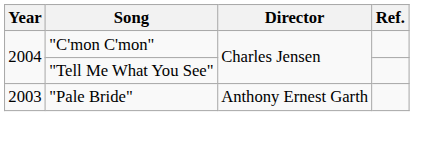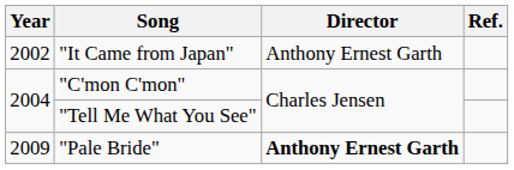 <table class="wikitable">
 <tr>
 <th>Year</th>
 <th>Song</th>
 <th>Director</th>
 <th>Ref.</th>
+</tr>
+<tr>
+<td>2002</td>
+<td>"It Came from Japan"</td>
+<td>Anthony Ernest Garth</td>
+<td></td>
 </tr>
 <tr>
 <td rowspan="2">2004</td>
 <td>"C'mon C'mon"</td>
 <td rowspan="2">Charles Jensen</td>
 <td></td>
 </tr>
 <tr>
 <td>"Tell Me What You See"</td>
 <td></td>
 </tr>
 <tr>
-<td>2003</td>
+<td>2009</td>
 <td>"Pale Bride"</td>
-<td>Anthony Ernest Garth</td>
+<td><strong>Anthony Ernest Garth</strong></td>
 <td></td>
 </tr>
 </table>
